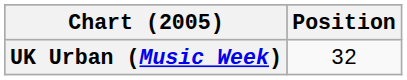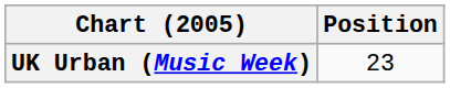 <table class="wikitable sortable plainrowheaders" style="text-align:center">
 <tr>
 <th scope="col">Chart (2005)</th>
 <th scope="col">Position</th>
 </tr>
 <tr>
 <th scope="row">UK Urban (<em><a href='#'>Music Week</a></em>)</th>
-<td>32</td>
+<td>23</td>
 </tr>
 </table>
